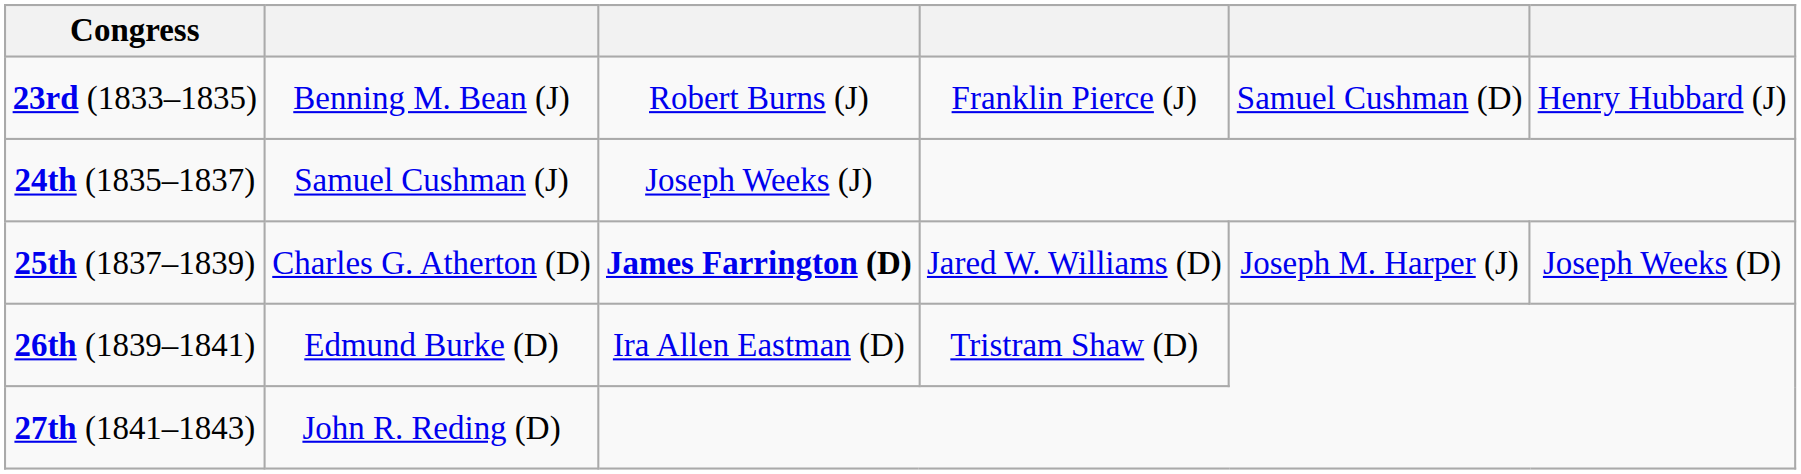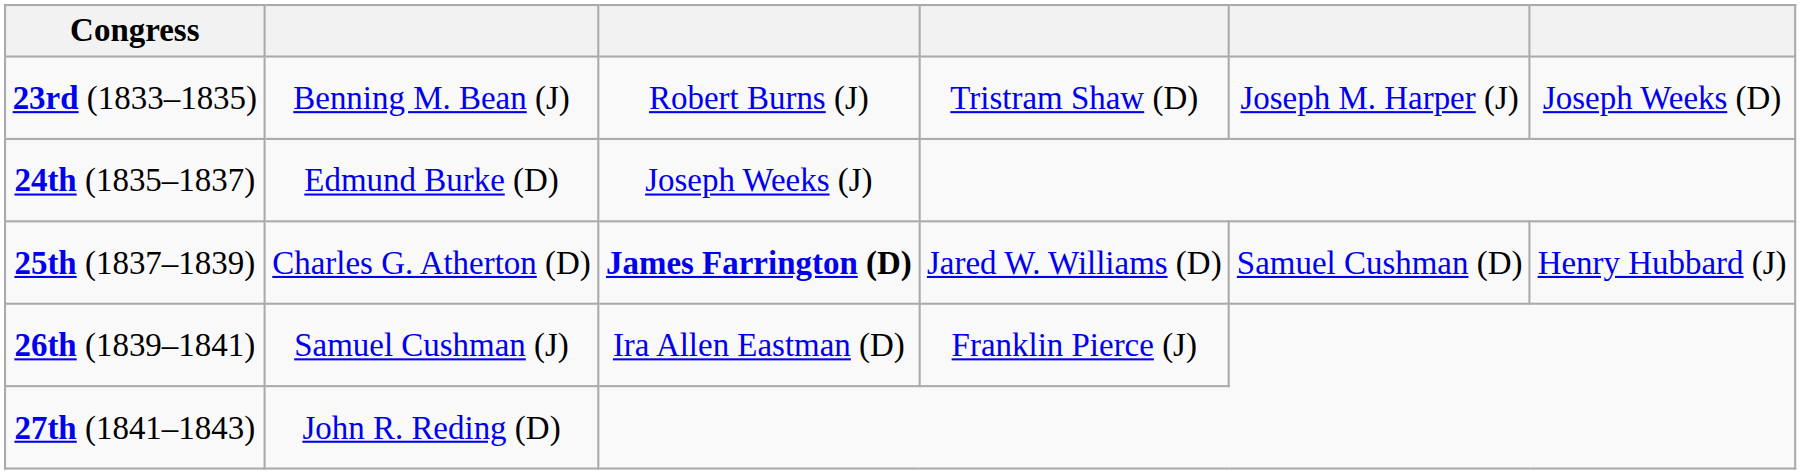 <table class=wikitable style="text-align:center">
 <tr>
 <th>Congress</th>
 <th></th>
 <th></th>
 <th></th>
 <th></th>
 <th></th>
 </tr>
 <tr style="height:2.5em">
 <td><strong><a href='#'>23rd</a></strong> (1833–1835)</td>
 <td><a href='#'>Benning M. Bean</a> (J)</td>
 <td><a href='#'>Robert Burns</a> (J)</td>
-<td><a href='#'>Franklin Pierce</a> (J)</td>
-<td><a href='#'>Samuel Cushman</a> (D)</td>
-<td><a href='#'>Henry Hubbard</a> (J)</td>
+<td><a href='#'>Tristram Shaw</a> (D)</td>
+<td><a href='#'>Joseph M. Harper</a> (J)</td>
+<td><a href='#'>Joseph Weeks</a> (D)</td>
 </tr>
 <tr style="height:2.5em">
 <td><strong><a href='#'>24th</a></strong> (1835–1837)</td>
-<td><a href='#'>Samuel Cushman</a> (J)</td>
+<td><a href='#'>Edmund Burke</a> (D)</td>
 <td><a href='#'>Joseph Weeks</a> (J)</td>
 </tr>
 <tr style="height:2.5em">
 <td><strong><a href='#'>25th</a></strong> (1837–1839)</td>
 <td><a href='#'>Charles G. Atherton</a> (D)</td>
 <td><strong><a href='#'>James Farrington</a> (D)</strong></td>
 <td><a href='#'>Jared W. Williams</a> (D)</td>
-<td><a href='#'>Joseph M. Harper</a> (J)</td>
-<td><a href='#'>Joseph Weeks</a> (D)</td>
+<td><a href='#'>Samuel Cushman</a> (D)</td>
+<td><a href='#'>Henry Hubbard</a> (J)</td>
 </tr>
 <tr style="height:2.5em">
 <td><strong><a href='#'>26th</a></strong> (1839–1841)</td>
-<td><a href='#'>Edmund Burke</a> (D)</td>
+<td><a href='#'>Samuel Cushman</a> (J)</td>
 <td><a href='#'>Ira Allen Eastman</a> (D)</td>
-<td><a href='#'>Tristram Shaw</a> (D)</td>
+<td><a href='#'>Franklin Pierce</a> (J)</td>
 </tr>
 <tr style="height:2.5em">
 <td><strong><a href='#'>27th</a></strong> (1841–1843)</td>
 <td><a href='#'>John R. Reding</a> (D)</td>
 </tr>
 </table>
